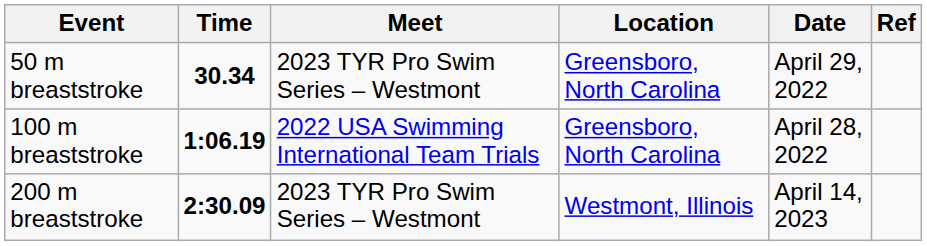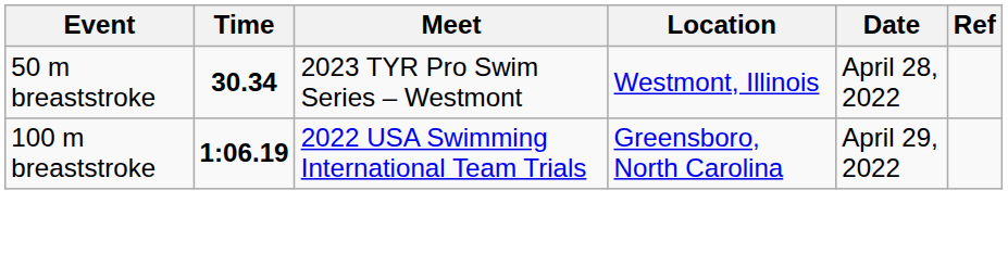 <table class="wikitable">
 <tr>
 <th>Event</th>
 <th>Time</th>
 <th>Meet</th>
 <th>Location</th>
 <th>Date</th>
 <th>Ref</th>
 </tr>
 <tr>
 <td>50 m breaststroke</td>
 <td style="text-align:center;"><strong>30.34</strong></td>
 <td>2023 TYR Pro Swim Series – Westmont</td>
-<td><a href='#'>Greensboro, North Carolina</a></td>
-<td>April 29, 2022</td>
+<td><a href='#'>Westmont, Illinois</a></td>
+<td>April 28, 2022</td>
 <td style="text-align:center;"></td>
 </tr>
 <tr>
 <td>100 m breaststroke</td>
 <td style="text-align:center;"><strong>1:06.19</strong></td>
 <td><a href='#'>2022 USA Swimming International Team Trials</a></td>
 <td><a href='#'>Greensboro, North Carolina</a></td>
-<td>April 28, 2022</td>
-<td style="text-align:center;"></td>
-</tr>
-<tr>
-<td>200 m breaststroke</td>
-<td style="text-align:center;"><strong>2:30.09</strong></td>
-<td>2023 TYR Pro Swim Series – Westmont</td>
-<td><a href='#'>Westmont, Illinois</a></td>
-<td>April 14, 2023</td>
+<td>April 29, 2022</td>
 <td style="text-align:center;"></td>
 </tr>
 </table>
